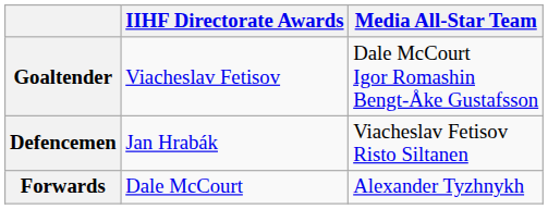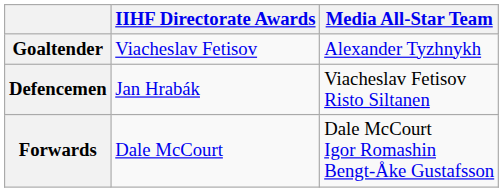 <table class="wikitable">
 <tr>
 <th></th>
 <th><a href='#'>IIHF Directorate Awards</a></th>
 <th><a href='#'>Media All-Star Team</a></th>
 </tr>
 <tr>
 <th>Goaltender</th>
 <td> <a href='#'>Viacheslav Fetisov</a></td>
-<td> Dale McCourt<br> <a href='#'>Igor Romashin</a><br> <a href='#'>Bengt-Åke Gustafsson</a></td>
+<td> <a href='#'>Alexander Tyzhnykh</a></td>
 </tr>
 <tr>
 <th>Defencemen</th>
 <td> <a href='#'>Jan Hrabák</a></td>
 <td> Viacheslav Fetisov<br> <a href='#'>Risto Siltanen</a></td>
 </tr>
 <tr>
 <th>Forwards</th>
 <td> <a href='#'>Dale McCourt</a></td>
-<td> <a href='#'>Alexander Tyzhnykh</a></td>
+<td> Dale McCourt<br> <a href='#'>Igor Romashin</a><br> <a href='#'>Bengt-Åke Gustafsson</a></td>
 </tr>
 </table>
